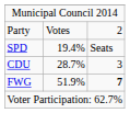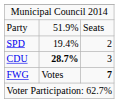 <table class=wikitable>
 <tr>
 </tr>
 <tr>
 <td colspan=6 align=center>Municipal Council 2014</td>
 </tr>
 <tr>
 <td>Party</td>
-<td>Votes</td>
-<td align=right>2</td>
+<td align=right>51.9%</td>
+<td>Seats</td>
 </tr>
 <tr>
 <td><a href='#'>SPD</a></td>
 <td align=right>19.4%</td>
-<td>Seats</td>
+<td align=right>2</td>
 </tr>
 <tr>
 <td><a href='#'>CDU</a></td>
-<td align=right>28.7%</td>
+<td align=right><strong>28.7%</strong></td>
 <td align=right>3</td>
 </tr>
 <tr>
 <td><a href='#'>FWG</a></td>
-<td align=right>51.9%</td>
+<td>Votes</td>
 <td align=right><strong>7</strong></td>
 </tr>
 <tr>
 <td colspan=6 align=center>Voter Participation: 62.7%</td>
 </tr>
 </table>
